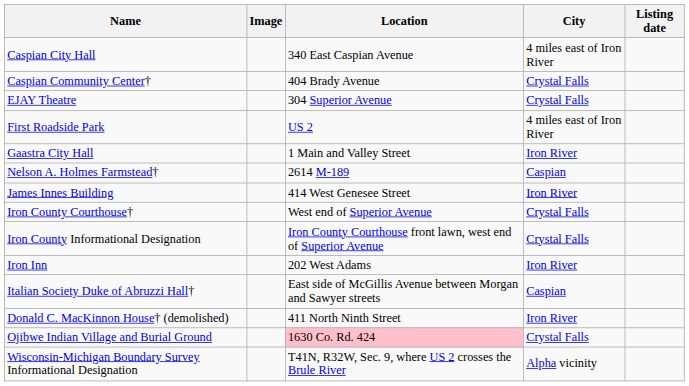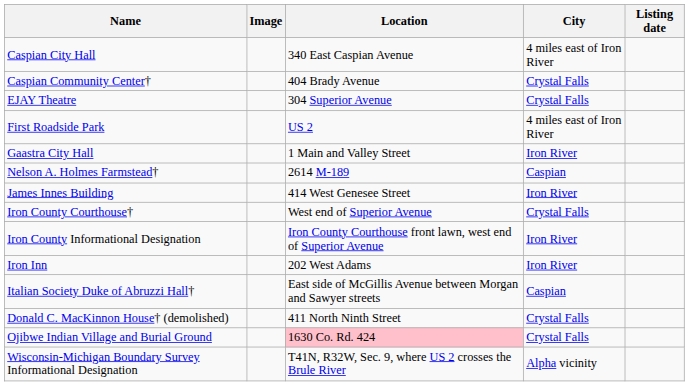 <table class="wikitable sortable" style="width:100%">
 <tr>
 <th>Name</th>
 <th>Image</th>
 <th>Location</th>
 <th>City</th>
 <th>Listing date</th>
 </tr>
 <tr>
 <td><a href='#'>Caspian City Hall</a></td>
 <td></td>
 <td>340 East Caspian Avenue</td>
 <td>4 miles east of Iron River</td>
 <td></td>
 </tr>
 <tr>
 <td><a href='#'>Caspian Community Center</a>†</td>
 <td></td>
 <td>404 Brady Avenue</td>
 <td><a href='#'>Crystal Falls</a></td>
 <td></td>
 </tr>
 <tr>
 <td><a href='#'>EJAY Theatre</a></td>
 <td></td>
 <td>304 <a href='#'>Superior Avenue</a></td>
 <td><a href='#'>Crystal Falls</a></td>
 <td></td>
 </tr>
 <tr>
 <td><a href='#'>First Roadside Park</a></td>
 <td></td>
 <td><a href='#'>US 2</a></td>
 <td>4 miles east of Iron River</td>
 <td></td>
 </tr>
 <tr>
 <td><a href='#'>Gaastra City Hall</a></td>
 <td></td>
 <td>1 Main and Valley Street</td>
 <td><a href='#'>Iron River</a></td>
 <td></td>
 </tr>
 <tr>
 <td><a href='#'>Nelson A. Holmes Farmstead</a>†</td>
 <td></td>
 <td>2614 <a href='#'>M-189</a></td>
 <td><a href='#'>Caspian</a></td>
 <td></td>
 </tr>
 <tr>
 <td><a href='#'>James Innes Building</a></td>
 <td></td>
 <td>414 West Genesee Street</td>
 <td><a href='#'>Iron River</a></td>
 <td></td>
 </tr>
 <tr>
 <td><a href='#'>Iron County Courthouse</a>†</td>
 <td></td>
 <td>West end of <a href='#'>Superior Avenue</a></td>
 <td><a href='#'>Crystal Falls</a></td>
 <td></td>
 </tr>
 <tr>
 <td><a href='#'>Iron County</a> Informational Designation</td>
 <td></td>
 <td><a href='#'>Iron County Courthouse</a> front lawn, west end of <a href='#'>Superior Avenue</a></td>
-<td><a href='#'>Crystal Falls</a></td>
+<td><a href='#'>Iron River</a></td>
 <td></td>
 </tr>
 <tr>
 <td><a href='#'>Iron Inn</a></td>
 <td></td>
 <td>202 West Adams</td>
 <td><a href='#'>Iron River</a></td>
 <td></td>
 </tr>
 <tr>
 <td><a href='#'>Italian Society Duke of Abruzzi Hall</a>†</td>
 <td></td>
 <td>East side of McGillis Avenue between Morgan and Sawyer streets</td>
 <td><a href='#'>Caspian</a></td>
 <td></td>
 </tr>
 <tr>
 <td><a href='#'>Donald C. MacKinnon House</a>† (demolished)</td>
 <td></td>
 <td>411 North Ninth Street</td>
-<td><a href='#'>Iron River</a></td>
+<td><a href='#'>Crystal Falls</a></td>
 <td></td>
 </tr>
 <tr>
 <td><a href='#'>Ojibwe Indian Village and Burial Ground</a></td>
 <td></td>
 <td style="background: pink;">1630 Co. Rd. 424</td>
 <td><a href='#'>Crystal Falls</a></td>
 <td></td>
 </tr>
 <tr>
 <td><a href='#'>Wisconsin-Michigan Boundary Survey</a> Informational Designation</td>
 <td></td>
 <td>T41N, R32W, Sec. 9, where <a href='#'>US 2</a> crosses the <a href='#'>Brule River</a></td>
 <td><a href='#'>Alpha</a> vicinity</td>
 <td></td>
 </tr>
 </table>
